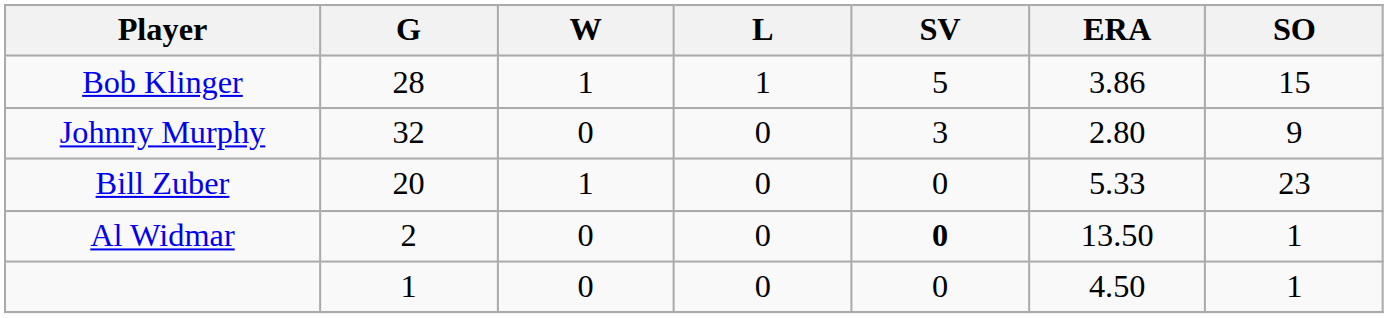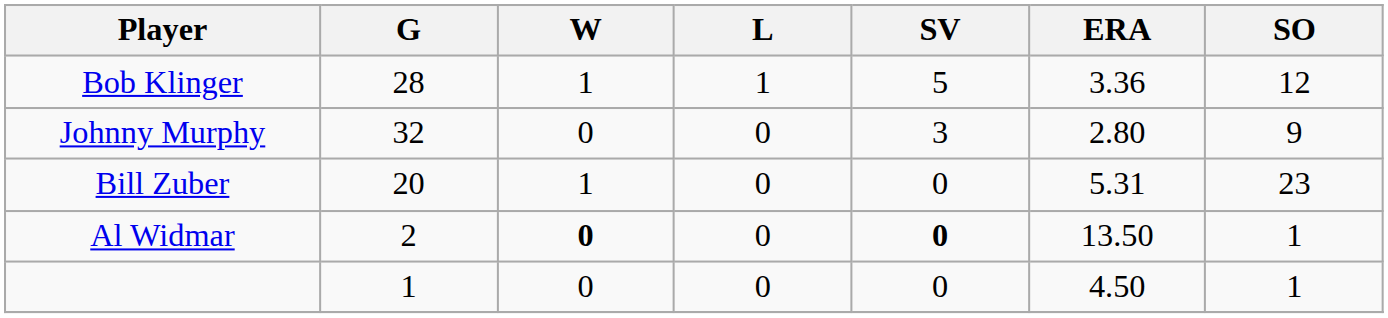 <table class="wikitable sortable">
 <tr>
 <th bgcolor="#DDDDFF" width="16%">Player</th>
 <th bgcolor="#DDDDFF" width="9%">G</th>
 <th bgcolor="#DDDDFF" width="9%">W</th>
 <th bgcolor="#DDDDFF" width="9%">L</th>
 <th bgcolor="#DDDDFF" width="9%">SV</th>
 <th bgcolor="#DDDDFF" width="9%">ERA</th>
 <th bgcolor="#DDDDFF" width="9%">SO</th>
 </tr>
 <tr align="center">
 <td><a href='#'>Bob Klinger</a></td>
 <td>28</td>
 <td>1</td>
 <td>1</td>
 <td>5</td>
-<td>3.86</td>
-<td>15</td>
+<td>3.36</td>
+<td>12</td>
 </tr>
 <tr align=center>
 <td><a href='#'>Johnny Murphy</a></td>
 <td>32</td>
 <td>0</td>
 <td>0</td>
 <td>3</td>
 <td>2.80</td>
 <td>9</td>
 </tr>
 <tr align="center">
 <td><a href='#'>Bill Zuber</a></td>
 <td>20</td>
 <td>1</td>
 <td>0</td>
 <td>0</td>
-<td>5.33</td>
+<td>5.31</td>
 <td>23</td>
 </tr>
 <tr align="center">
 <td><a href='#'>Al Widmar</a></td>
 <td>2</td>
-<td>0</td>
+<td><strong>0</strong></td>
 <td>0</td>
 <td><strong>0</strong></td>
 <td>13.50</td>
 <td>1</td>
 </tr>
 <tr align="center">
 <td></td>
 <td>1</td>
 <td>0</td>
 <td>0</td>
 <td>0</td>
 <td>4.50</td>
 <td>1</td>
 </tr>
 <tr align="center">
 </tr>
 </table>
